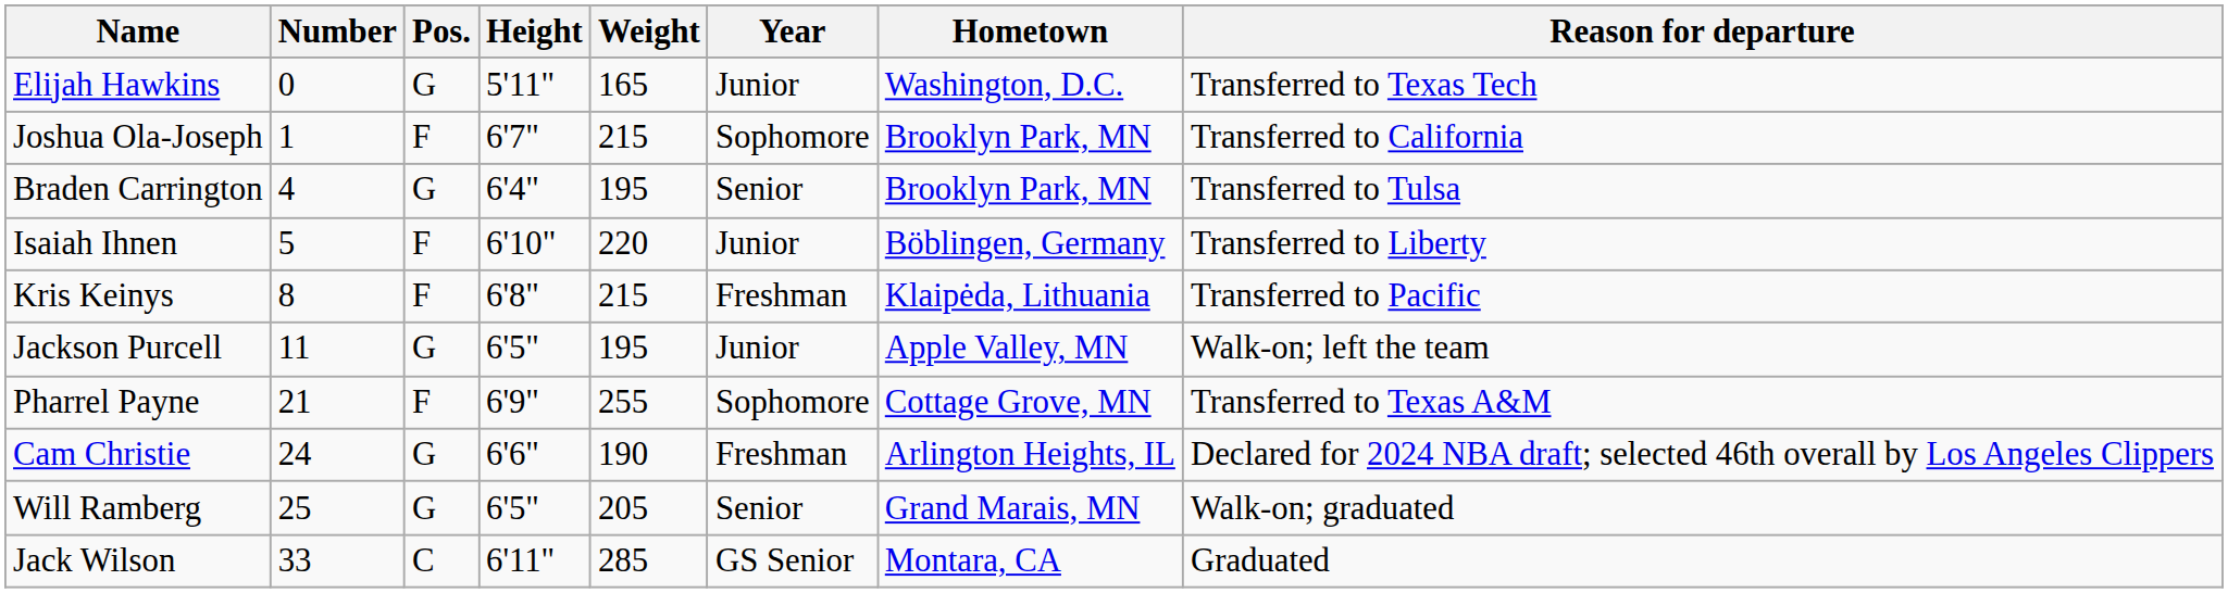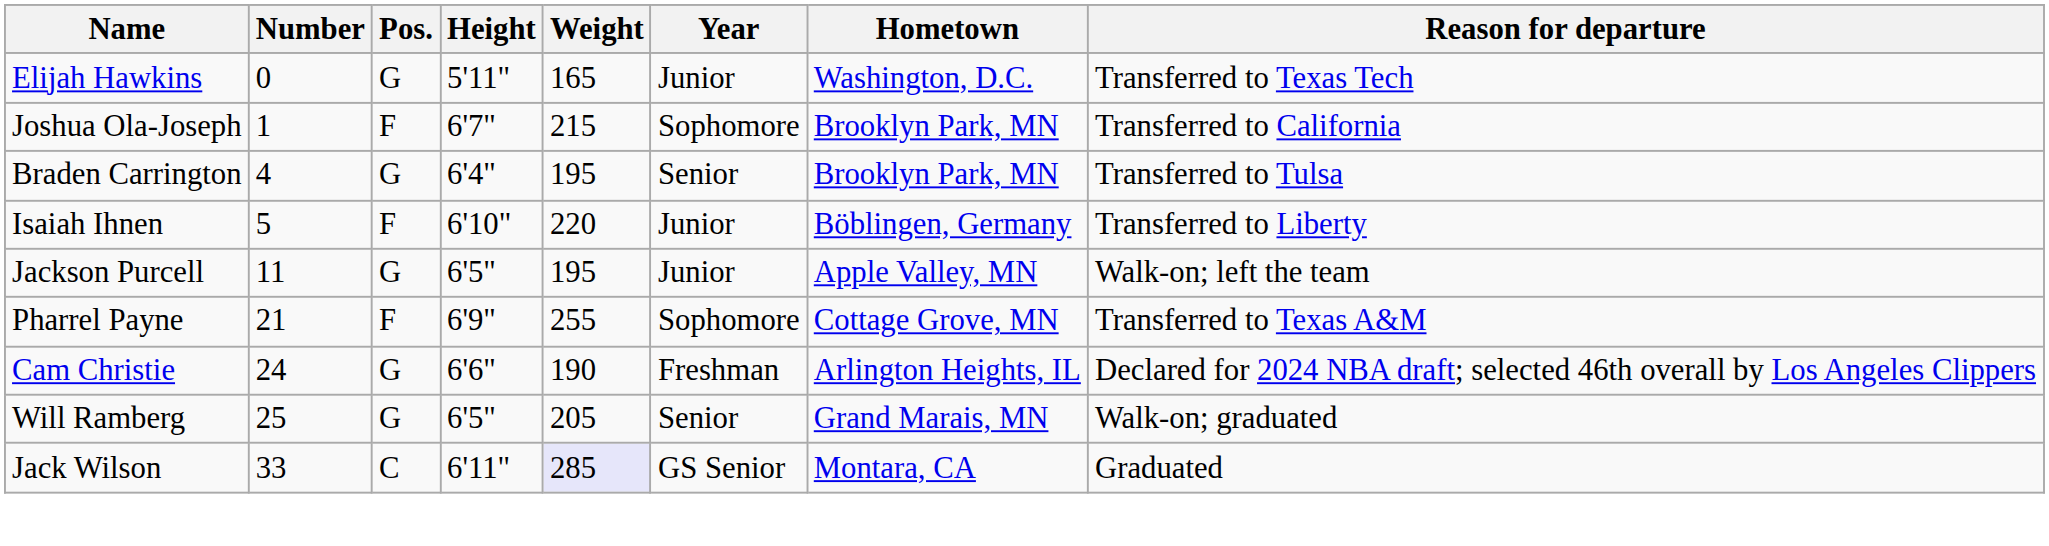 <table class="wikitable sortable" border="1">
 <tr>
 <th>Name</th>
 <th>Number</th>
 <th>Pos.</th>
 <th>Height</th>
 <th>Weight</th>
 <th>Year</th>
 <th>Hometown</th>
 <th class="unsortable">Reason for departure</th>
 </tr>
 <tr>
 <td><a href='#'>Elijah Hawkins</a></td>
 <td>0</td>
 <td>G</td>
 <td>5'11"</td>
 <td>165</td>
 <td>Junior</td>
 <td><a href='#'>Washington, D.C.</a></td>
 <td>Transferred to <a href='#'>Texas Tech</a></td>
 </tr>
 <tr>
 <td>Joshua Ola-Joseph</td>
 <td>1</td>
 <td>F</td>
 <td>6'7"</td>
 <td>215</td>
 <td>Sophomore</td>
 <td><a href='#'>Brooklyn Park, MN</a></td>
 <td>Transferred to <a href='#'>California</a></td>
 </tr>
 <tr>
 <td>Braden Carrington</td>
 <td>4</td>
 <td>G</td>
 <td>6'4"</td>
 <td>195</td>
 <td>Senior</td>
 <td><a href='#'>Brooklyn Park, MN</a></td>
 <td>Transferred to <a href='#'>Tulsa</a></td>
 </tr>
 <tr>
 <td>Isaiah Ihnen</td>
 <td>5</td>
 <td>F</td>
 <td>6'10"</td>
 <td>220</td>
 <td> Junior</td>
 <td><a href='#'>Böblingen, Germany</a></td>
 <td>Transferred to <a href='#'>Liberty</a></td>
 </tr>
 <tr>
-<td>Kris Keinys</td>
-<td>8</td>
-<td>F</td>
-<td>6'8"</td>
-<td>215</td>
-<td>Freshman</td>
-<td><a href='#'>Klaipėda, Lithuania</a></td>
-<td>Transferred to <a href='#'>Pacific</a></td>
-</tr>
-<tr>
 <td>Jackson Purcell</td>
 <td>11</td>
 <td>G</td>
 <td>6'5"</td>
 <td>195</td>
 <td> Junior</td>
 <td><a href='#'>Apple Valley, MN</a></td>
 <td>Walk-on; left the team</td>
 </tr>
 <tr>
 <td>Pharrel Payne</td>
 <td>21</td>
 <td>F</td>
 <td>6'9"</td>
 <td>255</td>
 <td>Sophomore</td>
 <td><a href='#'>Cottage Grove, MN</a></td>
 <td>Transferred to <a href='#'>Texas A&M</a></td>
 </tr>
 <tr>
 <td><a href='#'>Cam Christie</a></td>
 <td>24</td>
 <td>G</td>
 <td>6'6"</td>
 <td>190</td>
 <td>Freshman</td>
 <td><a href='#'>Arlington Heights, IL</a></td>
 <td>Declared for <a href='#'>2024 NBA draft</a>; selected 46th overall by <a href='#'>Los Angeles Clippers</a></td>
 </tr>
 <tr>
 <td>Will Ramberg</td>
 <td>25</td>
 <td>G</td>
 <td>6'5"</td>
 <td>205</td>
 <td>Senior</td>
 <td><a href='#'>Grand Marais, MN</a></td>
 <td>Walk-on; graduated</td>
 </tr>
 <tr>
 <td>Jack Wilson</td>
 <td>33</td>
 <td>C</td>
 <td>6'11"</td>
-<td>285</td>
+<td style="background: lavender;">285</td>
 <td>GS Senior</td>
 <td><a href='#'>Montara, CA</a></td>
 <td>Graduated</td>
 </tr>
 </table>
